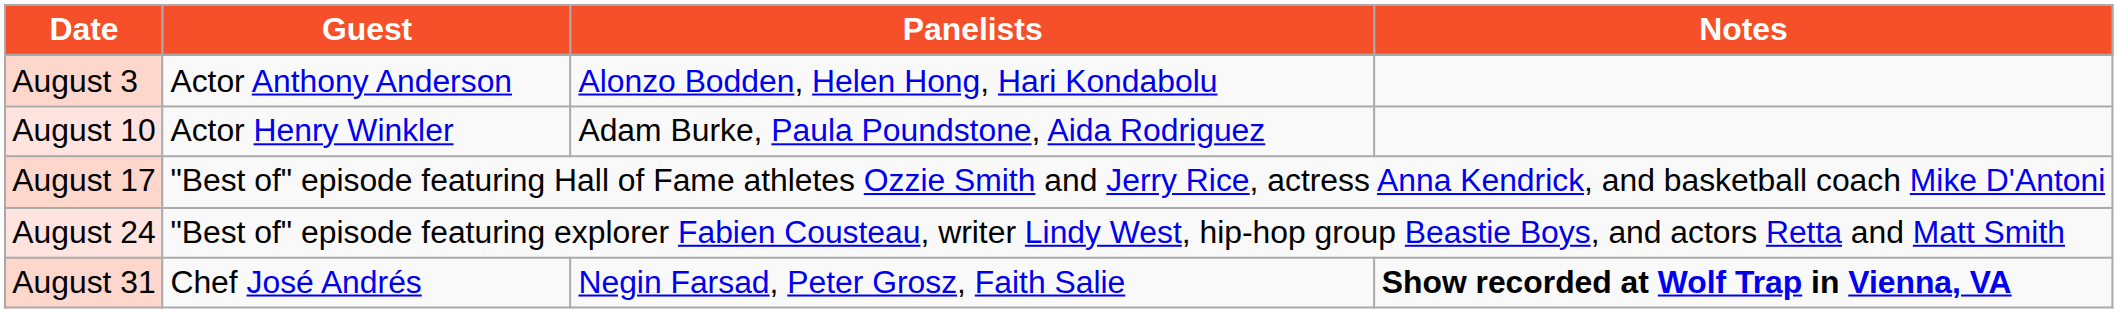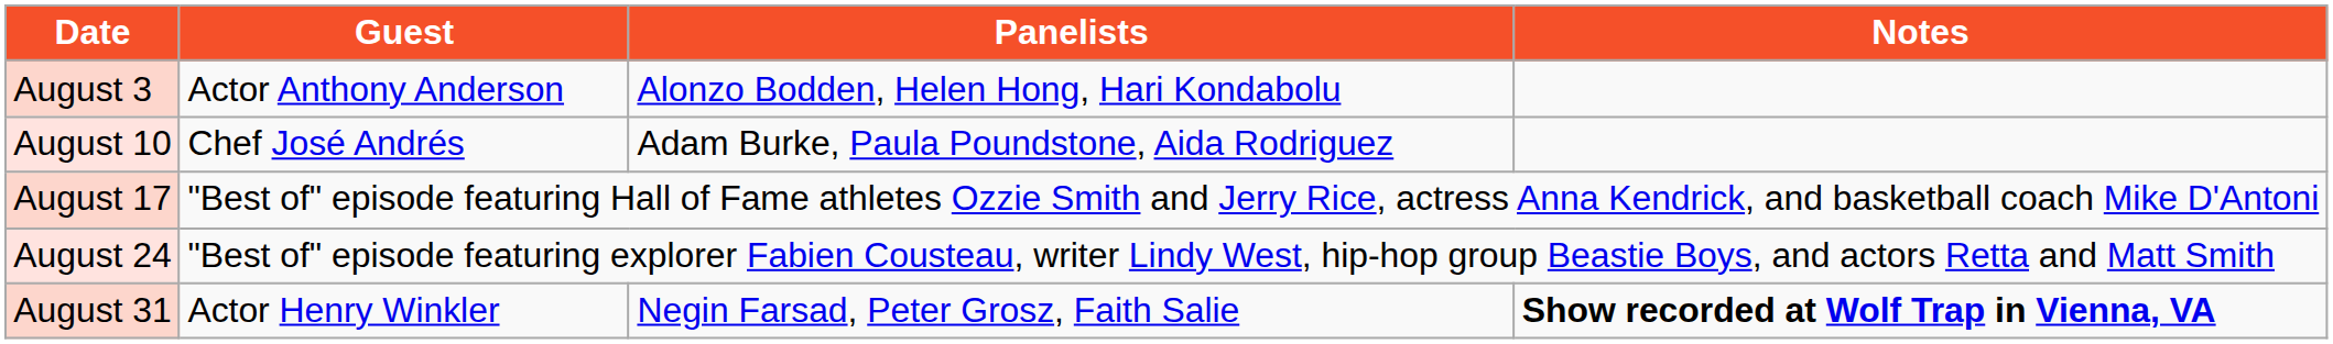 <table class="wikitable">
 <tr>
 <th style="background:#F55029;color:#FFFFFF;">Date</th>
 <th style="background:#F55029;color:#FFFFFF;">Guest</th>
 <th style="background:#F55029;color:#FFFFFF;">Panelists</th>
 <th style="background:#F55029;color:#FFFFFF;">Notes</th>
 </tr>
 <tr>
 <td style="background:#FDD6CC;color:#000000;">August 3</td>
 <td>Actor <a href='#'>Anthony Anderson</a></td>
 <td><a href='#'>Alonzo Bodden</a>, <a href='#'>Helen Hong</a>, <a href='#'>Hari Kondabolu</a></td>
 <td></td>
 </tr>
 <tr>
 <td style="background:#FFE3DF;color:#000000;">August 10</td>
-<td>Actor <a href='#'>Henry Winkler</a></td>
+<td>Chef <a href='#'>José Andrés</a></td>
 <td>Adam Burke, <a href='#'>Paula Poundstone</a>, <a href='#'>Aida Rodriguez</a></td>
 <td></td>
 </tr>
 <tr>
 <td style="background:#FDD6CC;color:#000000;">August 17</td>
 <td colspan=3>"Best of" episode featuring Hall of Fame athletes <a href='#'>Ozzie Smith</a> and <a href='#'>Jerry Rice</a>, actress <a href='#'>Anna Kendrick</a>, and basketball coach <a href='#'>Mike D'Antoni</a></td>
 </tr>
 <tr>
 <td style="background:#FFE3DF;color:#000000;">August 24</td>
 <td colspan=3>"Best of" episode featuring explorer <a href='#'>Fabien Cousteau</a>, writer <a href='#'>Lindy West</a>, hip-hop group <a href='#'>Beastie Boys</a>, and actors <a href='#'>Retta</a> and <a href='#'>Matt Smith</a></td>
 </tr>
 <tr>
 <td style="background:#FDD6CC;color:#000000;">August 31</td>
-<td>Chef <a href='#'>José Andrés</a></td>
+<td>Actor <a href='#'>Henry Winkler</a></td>
 <td><a href='#'>Negin Farsad</a>, <a href='#'>Peter Grosz</a>, <a href='#'>Faith Salie</a></td>
 <td><strong>Show recorded at <a href='#'>Wolf Trap</a> in <a href='#'>Vienna, VA</a></strong></td>
 </tr>
 </table>
